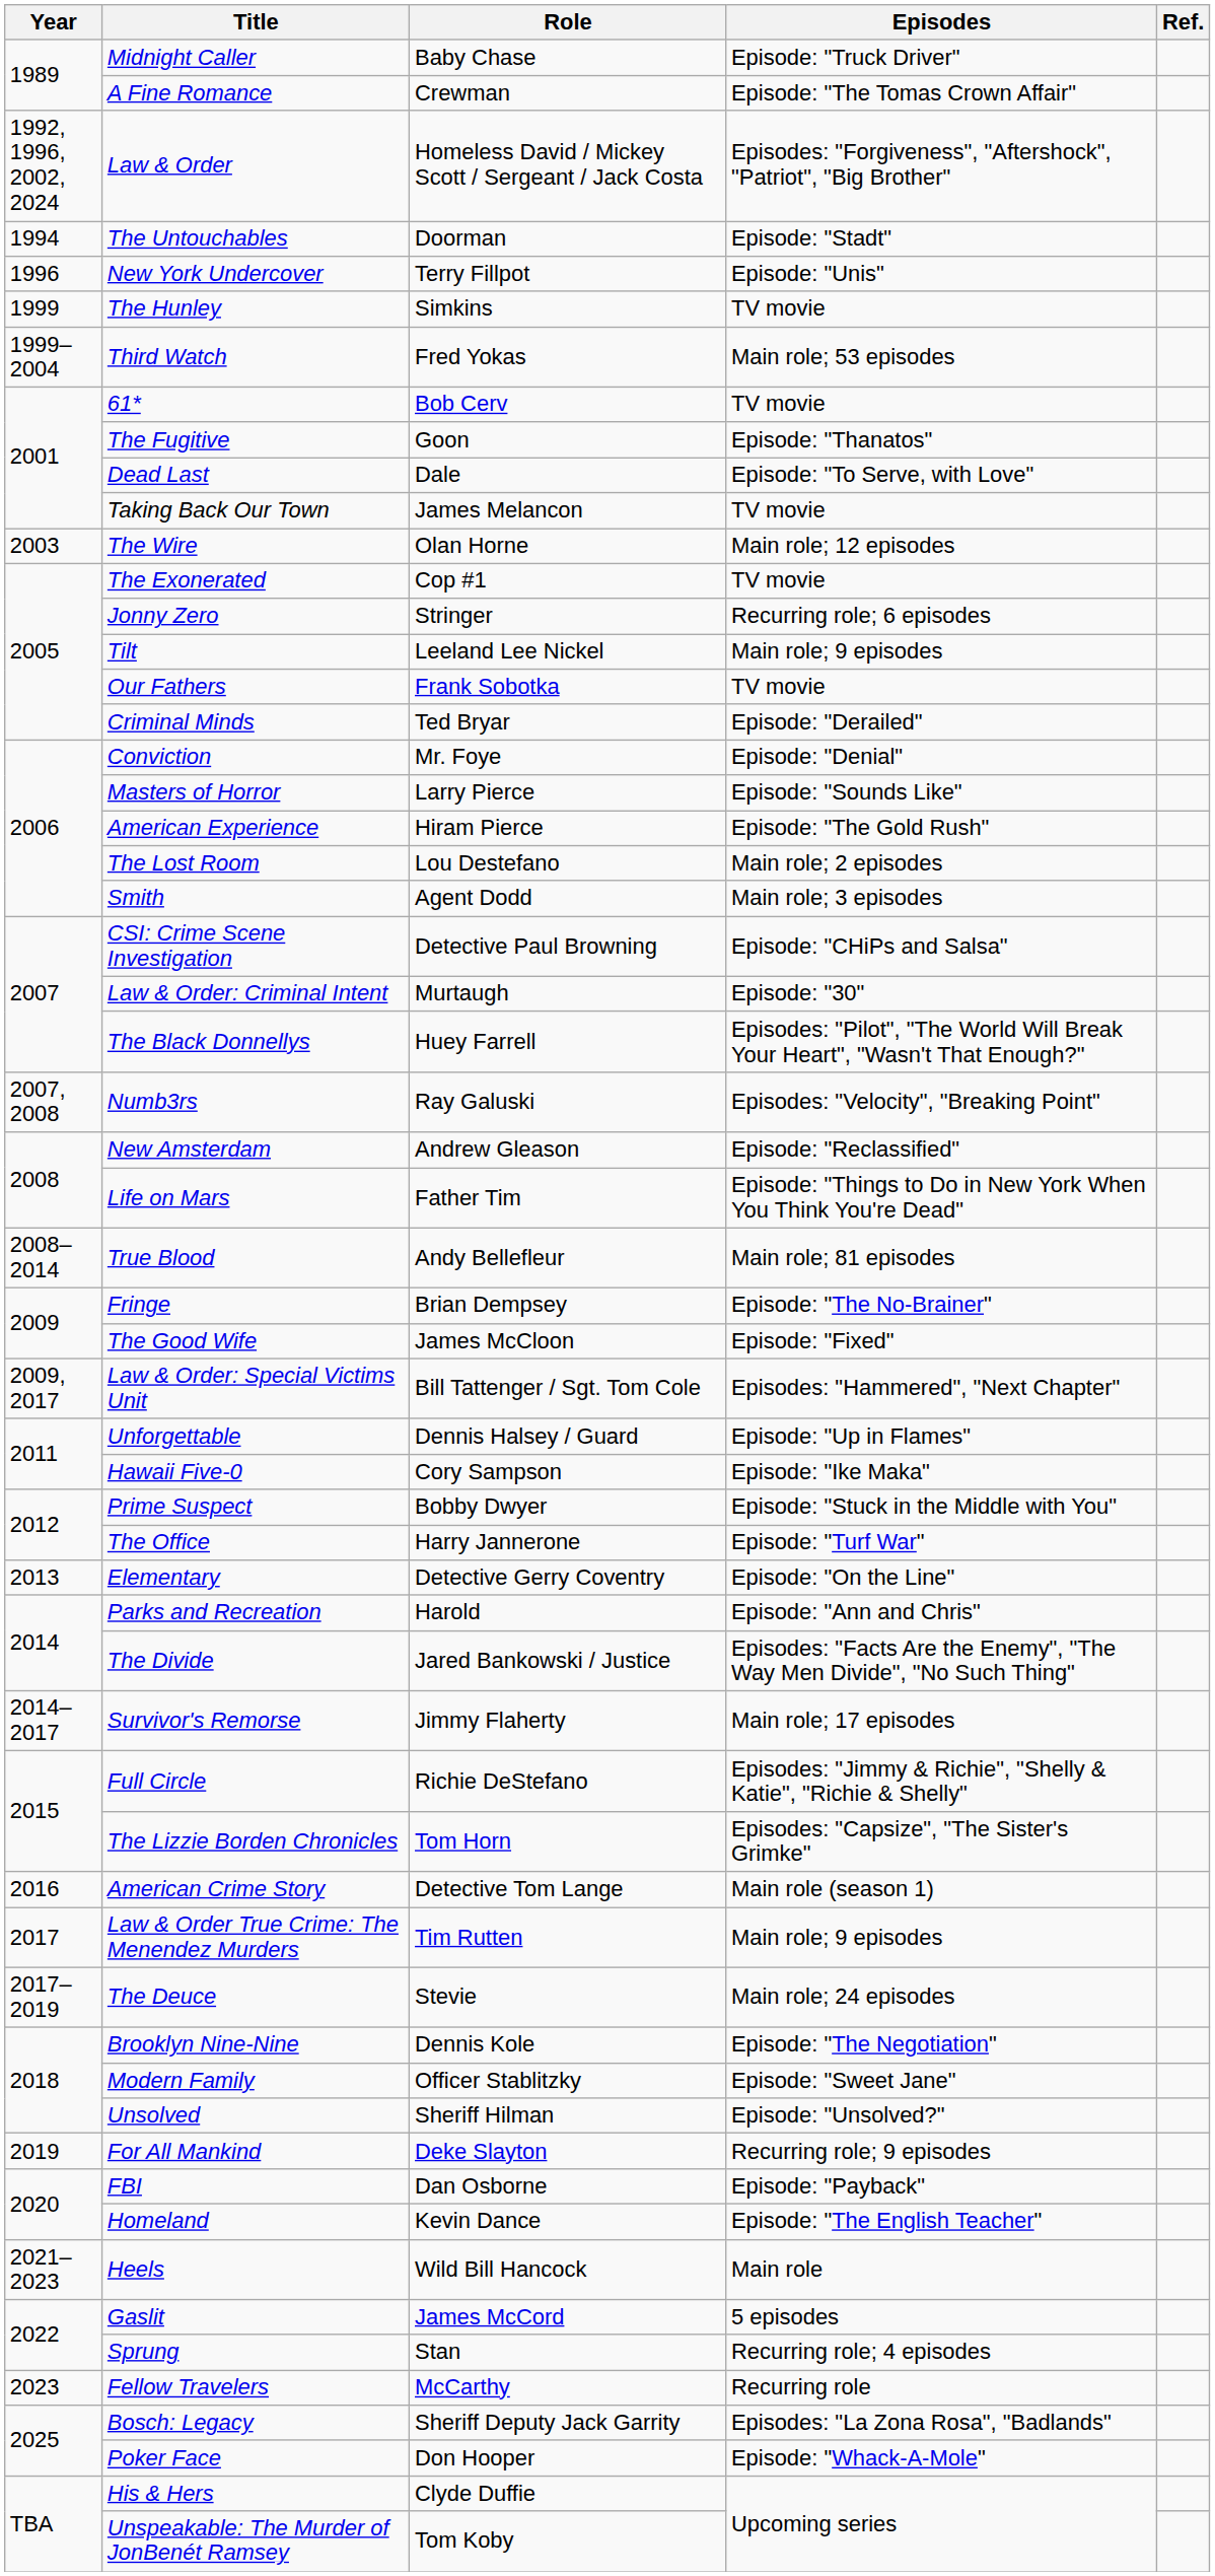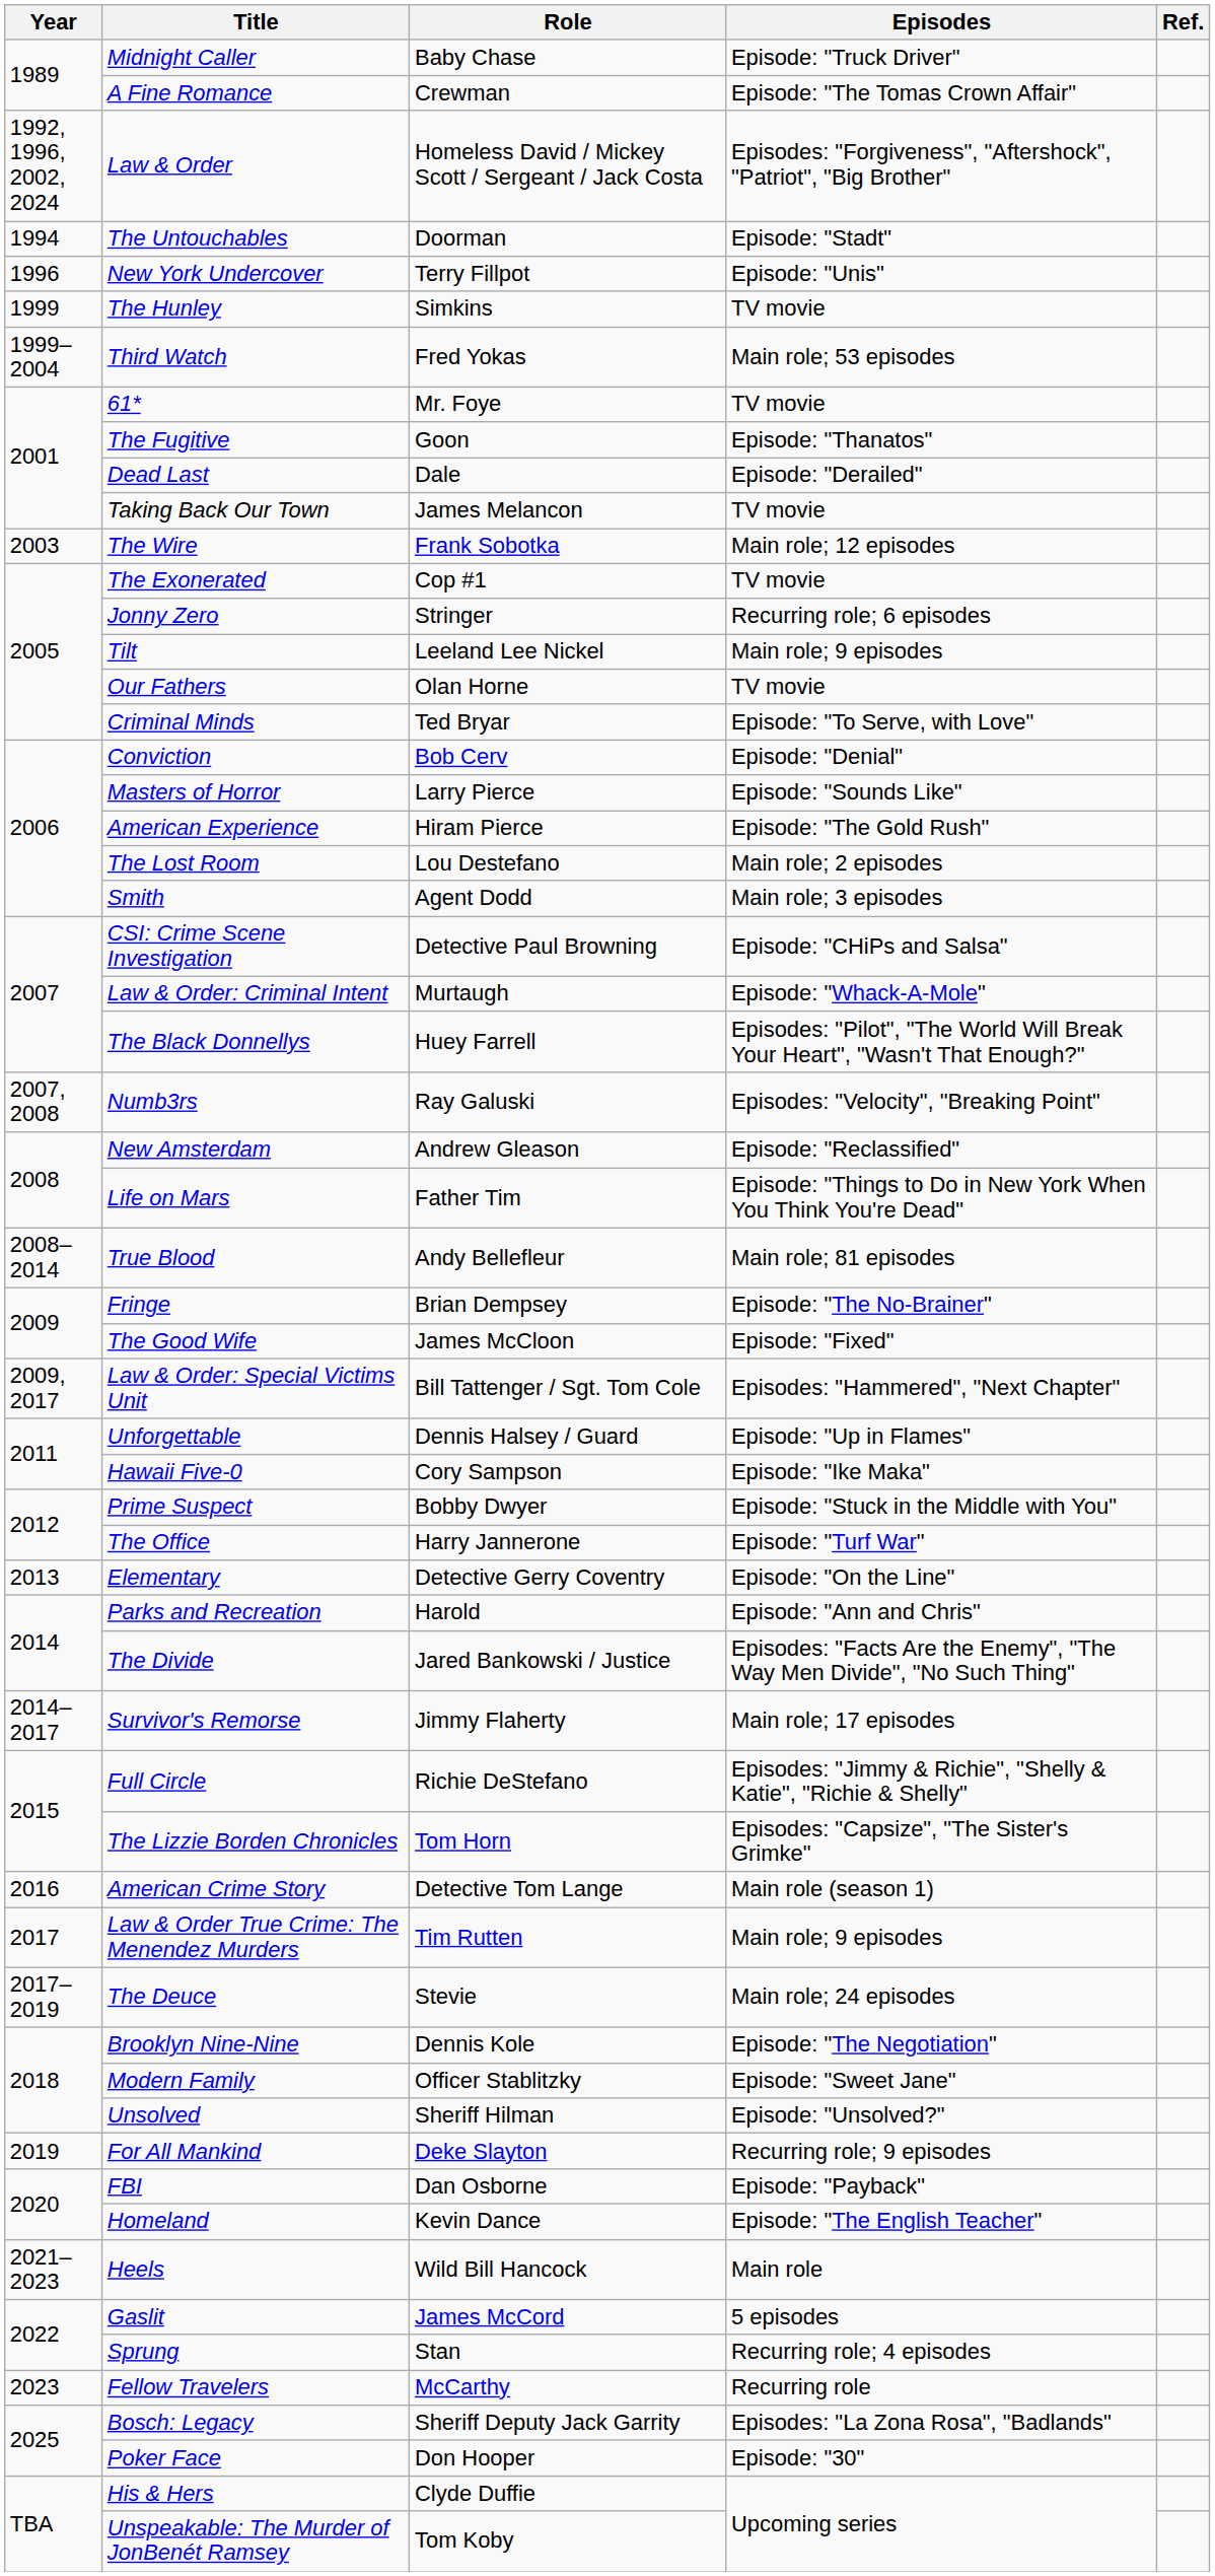 <table class="wikitable sortable">
 <tr>
 <th>Year</th>
 <th>Title</th>
 <th>Role</th>
 <th class="unsortable">Episodes</th>
 <th class="unsortable">Ref.</th>
 </tr>
 <tr>
 <td rowspan="2">1989</td>
 <td><em><a href='#'>Midnight Caller</a></em></td>
 <td>Baby Chase</td>
 <td>Episode: "Truck Driver"</td>
 <td></td>
 </tr>
 <tr>
 <td><em><a href='#'>A Fine Romance</a></em></td>
 <td>Crewman</td>
 <td>Episode: "The Tomas Crown Affair"</td>
 <td></td>
 </tr>
 <tr>
 <td>1992, 1996,<br>2002, 2024</td>
 <td><em><a href='#'>Law & Order</a></em></td>
 <td>Homeless David / Mickey Scott / Sergeant / Jack Costa</td>
 <td>Episodes: "Forgiveness", "Aftershock", "Patriot", "Big Brother"</td>
 <td></td>
 </tr>
 <tr>
 <td>1994</td>
 <td><em><a href='#'>The Untouchables</a></em></td>
 <td>Doorman</td>
 <td>Episode: "Stadt"</td>
 <td></td>
 </tr>
 <tr>
 <td>1996</td>
 <td><em><a href='#'>New York Undercover</a></em></td>
 <td>Terry Fillpot</td>
 <td>Episode: "Unis"</td>
 <td></td>
 </tr>
 <tr>
 <td>1999</td>
 <td><em><a href='#'>The Hunley</a></em></td>
 <td>Simkins</td>
 <td>TV movie</td>
 <td></td>
 </tr>
 <tr>
 <td>1999–2004</td>
 <td><em><a href='#'>Third Watch</a></em></td>
 <td>Fred Yokas</td>
 <td>Main role; 53 episodes</td>
 <td></td>
 </tr>
 <tr>
 <td rowspan="4">2001</td>
 <td><em><a href='#'>61*</a></em></td>
-<td><a href='#'>Bob Cerv</a></td>
+<td>Mr. Foye</td>
 <td>TV movie</td>
 <td></td>
 </tr>
 <tr>
 <td><em><a href='#'>The Fugitive</a></em></td>
 <td>Goon</td>
 <td>Episode: "Thanatos"</td>
 <td></td>
 </tr>
 <tr>
 <td><em><a href='#'>Dead Last</a></em></td>
 <td>Dale</td>
-<td>Episode: "To Serve, with Love"</td>
+<td>Episode: "Derailed"</td>
 <td></td>
 </tr>
 <tr>
 <td><em>Taking Back Our Town</em></td>
 <td>James Melancon</td>
 <td>TV movie</td>
 <td></td>
 </tr>
 <tr>
 <td>2003</td>
 <td><em><a href='#'>The Wire</a></em></td>
-<td>Olan Horne</td>
+<td><a href='#'>Frank Sobotka</a></td>
 <td>Main role; 12 episodes</td>
 <td></td>
 </tr>
 <tr>
 <td rowspan="5">2005</td>
 <td><em><a href='#'>The Exonerated</a></em></td>
 <td>Cop #1</td>
 <td>TV movie</td>
 <td></td>
 </tr>
 <tr>
 <td><em><a href='#'>Jonny Zero</a></em></td>
 <td>Stringer</td>
 <td>Recurring role; 6 episodes</td>
 <td></td>
 </tr>
 <tr>
 <td><em><a href='#'>Tilt</a></em></td>
 <td>Leeland Lee Nickel</td>
 <td>Main role; 9 episodes</td>
 <td></td>
 </tr>
 <tr>
 <td><em><a href='#'>Our Fathers</a></em></td>
-<td><a href='#'>Frank Sobotka</a></td>
+<td>Olan Horne</td>
 <td>TV movie</td>
 <td></td>
 </tr>
 <tr>
 <td><em><a href='#'>Criminal Minds</a></em></td>
 <td>Ted Bryar</td>
-<td>Episode: "Derailed"</td>
+<td>Episode: "To Serve, with Love"</td>
 <td></td>
 </tr>
 <tr>
 <td rowspan="5">2006</td>
 <td><em><a href='#'>Conviction</a></em></td>
-<td>Mr. Foye</td>
+<td><a href='#'>Bob Cerv</a></td>
 <td>Episode: "Denial"</td>
 <td></td>
 </tr>
 <tr>
 <td><em><a href='#'>Masters of Horror</a></em></td>
 <td>Larry Pierce</td>
 <td>Episode: "Sounds Like"</td>
 <td></td>
 </tr>
 <tr>
 <td><em><a href='#'>American Experience</a></em></td>
 <td>Hiram Pierce</td>
 <td>Episode: "The Gold Rush"</td>
 <td></td>
 </tr>
 <tr>
 <td><em><a href='#'>The Lost Room</a></em></td>
 <td>Lou Destefano</td>
 <td>Main role; 2 episodes</td>
 <td></td>
 </tr>
 <tr>
 <td><em><a href='#'>Smith</a></em></td>
 <td>Agent Dodd</td>
 <td>Main role; 3 episodes</td>
 <td></td>
 </tr>
 <tr>
 <td rowspan="3">2007</td>
 <td><em><a href='#'>CSI: Crime Scene Investigation</a></em></td>
 <td>Detective Paul Browning</td>
 <td>Episode: "CHiPs and Salsa"</td>
 <td></td>
 </tr>
 <tr>
 <td><em><a href='#'>Law & Order: Criminal Intent</a></em></td>
 <td>Murtaugh</td>
-<td>Episode: "30"</td>
+<td>Episode: "<a href='#'>Whack-A-Mole</a>"</td>
 <td></td>
 </tr>
 <tr>
 <td><em><a href='#'>The Black Donnellys</a></em></td>
 <td>Huey Farrell</td>
 <td>Episodes: "Pilot", "The World Will Break Your Heart", "Wasn't That Enough?"</td>
 <td></td>
 </tr>
 <tr>
 <td>2007, 2008</td>
 <td><em><a href='#'>Numb3rs</a></em></td>
 <td>Ray Galuski</td>
 <td>Episodes: "Velocity", "Breaking Point"</td>
 <td></td>
 </tr>
 <tr>
 <td rowspan="2">2008</td>
 <td><em><a href='#'>New Amsterdam</a></em></td>
 <td>Andrew Gleason</td>
 <td>Episode: "Reclassified"</td>
 <td></td>
 </tr>
 <tr>
 <td><em><a href='#'>Life on Mars</a></em></td>
 <td>Father Tim</td>
 <td>Episode: "Things to Do in New York When You Think You're Dead"</td>
 <td></td>
 </tr>
 <tr>
 <td>2008–2014</td>
 <td><em><a href='#'>True Blood</a></em></td>
 <td>Andy Bellefleur</td>
 <td>Main role; 81 episodes</td>
 <td></td>
 </tr>
 <tr>
 <td rowspan="2">2009</td>
 <td><em><a href='#'>Fringe</a></em></td>
 <td>Brian Dempsey</td>
 <td>Episode: "<a href='#'>The No-Brainer</a>"</td>
 <td></td>
 </tr>
 <tr>
 <td><em><a href='#'>The Good Wife</a></em></td>
 <td>James McCloon</td>
 <td>Episode: "Fixed"</td>
 <td></td>
 </tr>
 <tr>
 <td>2009, 2017</td>
 <td><em><a href='#'>Law & Order: Special Victims Unit</a></em></td>
 <td>Bill Tattenger / Sgt. Tom Cole</td>
 <td>Episodes: "Hammered", "Next Chapter"</td>
 <td></td>
 </tr>
 <tr>
 <td rowspan="2">2011</td>
 <td><em><a href='#'>Unforgettable</a></em></td>
 <td>Dennis Halsey / Guard</td>
 <td>Episode: "Up in Flames"</td>
 <td></td>
 </tr>
 <tr>
 <td><em><a href='#'>Hawaii Five-0</a></em></td>
 <td>Cory Sampson</td>
 <td>Episode: "Ike Maka"</td>
 <td></td>
 </tr>
 <tr>
 <td rowspan="2">2012</td>
 <td><em><a href='#'>Prime Suspect</a></em></td>
 <td>Bobby Dwyer</td>
 <td>Episode: "Stuck in the Middle with You"</td>
 <td></td>
 </tr>
 <tr>
 <td><em><a href='#'>The Office</a></em></td>
 <td>Harry Jannerone</td>
 <td>Episode: "<a href='#'>Turf War</a>"</td>
 <td></td>
 </tr>
 <tr>
 <td>2013</td>
 <td><em><a href='#'>Elementary</a></em></td>
 <td>Detective Gerry Coventry</td>
 <td>Episode: "On the Line"</td>
 <td></td>
 </tr>
 <tr>
 <td rowspan="2">2014</td>
 <td><em><a href='#'>Parks and Recreation</a></em></td>
 <td>Harold</td>
 <td>Episode: "Ann and Chris"</td>
 <td></td>
 </tr>
 <tr>
 <td><em><a href='#'>The Divide</a></em></td>
 <td>Jared Bankowski / Justice</td>
 <td>Episodes: "Facts Are the Enemy", "The Way Men Divide", "No Such Thing"</td>
 <td></td>
 </tr>
 <tr>
 <td>2014–2017</td>
 <td><em><a href='#'>Survivor's Remorse</a></em></td>
 <td>Jimmy Flaherty</td>
 <td>Main role; 17 episodes</td>
 <td></td>
 </tr>
 <tr>
 <td rowspan="2">2015</td>
 <td><em><a href='#'>Full Circle</a></em></td>
 <td>Richie DeStefano</td>
 <td>Episodes: "Jimmy & Richie", "Shelly & Katie", "Richie & Shelly"</td>
 <td></td>
 </tr>
 <tr>
 <td><em><a href='#'>The Lizzie Borden Chronicles</a></em></td>
 <td><a href='#'>Tom Horn</a></td>
 <td>Episodes: "Capsize", "The Sister's Grimke"</td>
 <td></td>
 </tr>
 <tr>
 <td>2016</td>
 <td><em><a href='#'>American Crime Story</a></em></td>
 <td>Detective Tom Lange</td>
 <td>Main role (season 1)</td>
 <td></td>
 </tr>
 <tr>
 <td>2017</td>
 <td><em><a href='#'>Law & Order True Crime: The Menendez Murders</a></em></td>
 <td><a href='#'>Tim Rutten</a></td>
 <td>Main role; 9 episodes</td>
 <td></td>
 </tr>
 <tr>
 <td>2017–2019</td>
 <td><em><a href='#'>The Deuce</a></em></td>
 <td>Stevie</td>
 <td>Main role; 24 episodes</td>
 <td></td>
 </tr>
 <tr>
 <td rowspan="3">2018</td>
 <td><em><a href='#'>Brooklyn Nine-Nine</a></em></td>
 <td>Dennis Kole</td>
 <td>Episode: "<a href='#'>The Negotiation</a>"</td>
 <td></td>
 </tr>
 <tr>
 <td><em><a href='#'>Modern Family</a></em></td>
 <td>Officer Stablitzky</td>
 <td>Episode: "Sweet Jane"</td>
 <td></td>
 </tr>
 <tr>
 <td><em><a href='#'>Unsolved</a></em></td>
 <td>Sheriff Hilman</td>
 <td>Episode: "Unsolved?"</td>
 <td></td>
 </tr>
 <tr>
 <td>2019</td>
 <td><em><a href='#'>For All Mankind</a></em></td>
 <td><a href='#'>Deke Slayton</a></td>
 <td>Recurring role; 9 episodes</td>
 <td></td>
 </tr>
 <tr>
 <td rowspan="2">2020</td>
 <td><em><a href='#'>FBI</a></em></td>
 <td>Dan Osborne</td>
 <td>Episode: "Payback"</td>
 <td></td>
 </tr>
 <tr>
 <td><em><a href='#'>Homeland</a></em></td>
 <td>Kevin Dance</td>
 <td>Episode: "<a href='#'>The English Teacher</a>"</td>
 <td></td>
 </tr>
 <tr>
 <td>2021–2023</td>
 <td><em><a href='#'>Heels</a></em></td>
 <td>Wild Bill Hancock</td>
 <td>Main role</td>
 <td></td>
 </tr>
 <tr>
 <td rowspan="2">2022</td>
 <td><em><a href='#'>Gaslit</a></em></td>
 <td><a href='#'>James McCord</a></td>
 <td>5 episodes</td>
 <td></td>
 </tr>
 <tr>
 <td><em><a href='#'>Sprung</a></em></td>
 <td>Stan</td>
 <td>Recurring role; 4 episodes</td>
 <td></td>
 </tr>
 <tr>
 <td>2023</td>
 <td><em><a href='#'>Fellow Travelers</a></em></td>
 <td><a href='#'>McCarthy</a></td>
 <td>Recurring role</td>
 <td></td>
 </tr>
 <tr>
 <td rowspan="2">2025</td>
 <td><em><a href='#'>Bosch: Legacy</a></em></td>
 <td>Sheriff Deputy Jack Garrity</td>
 <td>Episodes: "La Zona Rosa", "Badlands"</td>
 <td></td>
 </tr>
 <tr>
 <td><em><a href='#'>Poker Face</a></em></td>
 <td>Don Hooper</td>
-<td>Episode: "<a href='#'>Whack-A-Mole</a>"</td>
+<td>Episode: "30"</td>
 <td></td>
 </tr>
 <tr>
 <td rowspan="2">TBA</td>
 <td><em><a href='#'>His & Hers</a></em></td>
 <td>Clyde Duffie</td>
 <td rowspan="2">Upcoming series</td>
 <td></td>
 </tr>
 <tr>
 <td><em><a href='#'>Unspeakable: The Murder of JonBenét Ramsey</a></em></td>
 <td>Tom Koby</td>
 <td></td>
 </tr>
 </table>
